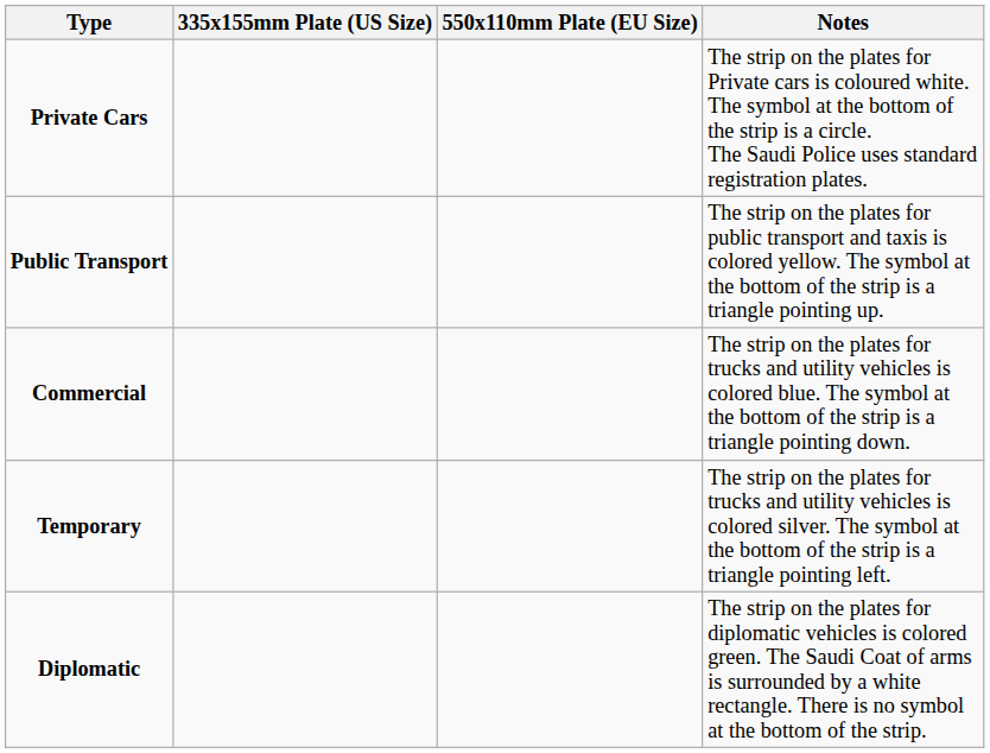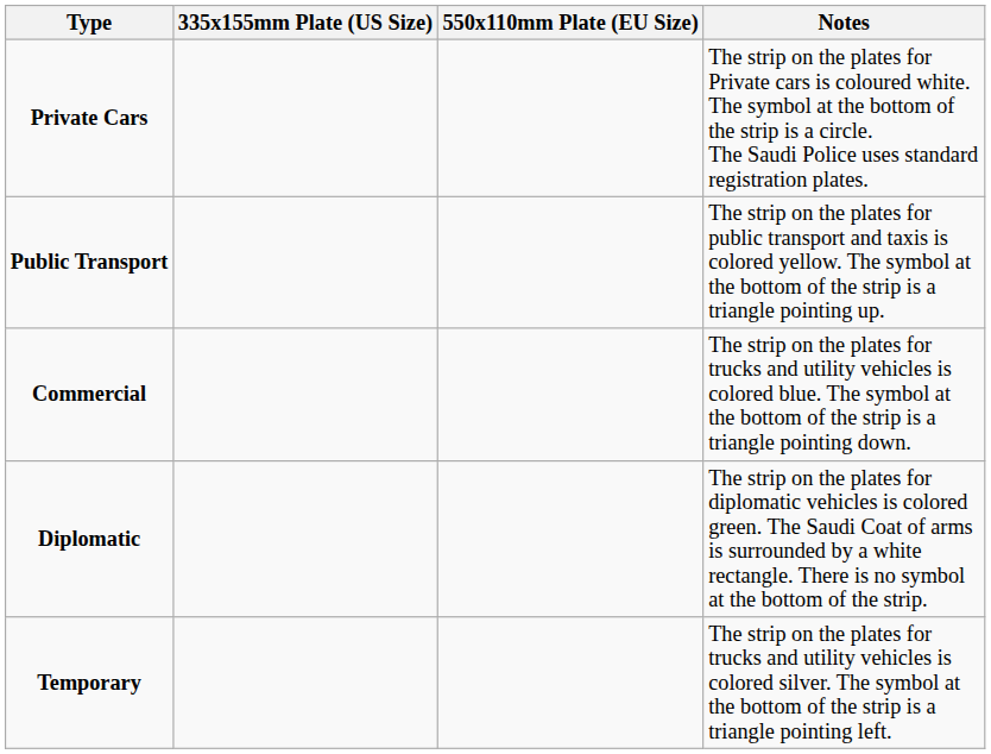 <table class=wikitable style="text-align:center;">
 <tr>
 <th>Type</th>
 <th>335x155mm Plate (US Size)</th>
 <th>550x110mm Plate (EU Size)</th>
 <th width=200>Notes</th>
 </tr>
 <tr>
 <td><strong>Private Cars</strong></td>
 <td></td>
 <td></td>
 <td align=left>The strip on the plates for Private cars is coloured white. The symbol at the bottom of the strip is a circle.<br>The Saudi Police uses standard registration plates.</td>
 </tr>
 <tr>
 <td><strong>Public Transport</strong></td>
 <td></td>
 <td></td>
 <td align=left>The strip on the plates for public transport and taxis is colored yellow. The symbol at the bottom of the strip is a triangle pointing up.</td>
 </tr>
 <tr>
 <td><strong>Commercial</strong></td>
 <td></td>
 <td></td>
 <td align=left>The strip on the plates for trucks and utility vehicles is colored blue. The symbol at the bottom of the strip is a triangle pointing down.</td>
 </tr>
 <tr>
+<td><strong>Diplomatic</strong></td>
+<td></td>
+<td></td>
+<td align=left>The strip on the plates for diplomatic vehicles is colored green. The Saudi Coat of arms is surrounded by a white rectangle. There is no symbol at the bottom of the strip.</td>
+</tr>
+<tr>
 <td><strong>Temporary</strong></td>
 <td></td>
 <td></td>
 <td align=left>The strip on the plates for trucks and utility vehicles is colored silver. The symbol at the bottom of the strip is a triangle pointing left.</td>
 </tr>
-<tr>
-<td><strong>Diplomatic</strong></td>
-<td></td>
-<td></td>
-<td align=left>The strip on the plates for diplomatic vehicles is colored green. The Saudi Coat of arms is surrounded by a white rectangle. There is no symbol at the bottom of the strip.</td>
-</tr>
 </table>
